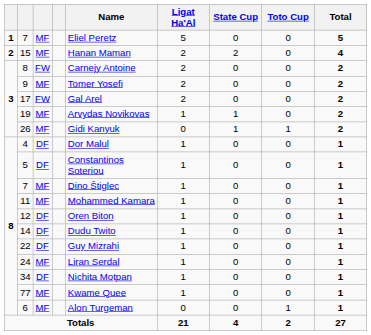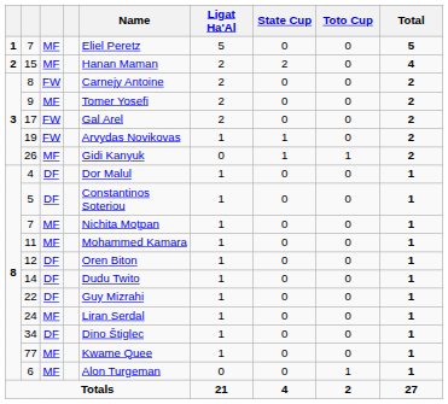 <table class="wikitable" style="text-align:center">
 <tr>
 <th width=15></th>
 <th width=15></th>
 <th width=15></th>
 <th width=15></th>
 <th width=145>Name</th>
 <th width=80><a href='#'>Ligat Ha'Al</a></th>
 <th width=80><a href='#'>State Cup</a></th>
 <th width=80><a href='#'>Toto Cup</a></th>
 <th width=80>Total</th>
 </tr>
 <tr>
 <td><strong>1</strong></td>
 <td>7</td>
 <td><a href='#'>MF</a></td>
 <td></td>
 <td align=left><a href='#'>Eliel Peretz</a></td>
 <td>5</td>
 <td>0</td>
 <td>0</td>
 <td><strong>5</strong></td>
 </tr>
 <tr>
 <td><strong>2</strong></td>
 <td>15</td>
 <td><a href='#'>MF</a></td>
 <td></td>
 <td align=left><a href='#'>Hanan Maman</a></td>
 <td>2</td>
 <td>2</td>
 <td>0</td>
 <td><strong>4</strong></td>
 </tr>
 <tr>
 <td rowspan=5><strong>3</strong></td>
 <td>8</td>
 <td><a href='#'>FW</a></td>
 <td></td>
 <td align=left><a href='#'>Carnejy Antoine</a></td>
 <td>2</td>
 <td>0</td>
 <td>0</td>
 <td><strong>2</strong></td>
 </tr>
 <tr>
 <td>9</td>
 <td><a href='#'>MF</a></td>
 <td></td>
 <td align=left><a href='#'>Tomer Yosefi</a></td>
 <td>2</td>
 <td>0</td>
 <td>0</td>
 <td><strong>2</strong></td>
 </tr>
 <tr>
 <td>17</td>
 <td><a href='#'>FW</a></td>
 <td></td>
 <td align=left><a href='#'>Gal Arel</a></td>
 <td>2</td>
 <td>0</td>
 <td>0</td>
 <td><strong>2</strong></td>
 </tr>
 <tr>
 <td>19</td>
-<td><a href='#'>MF</a></td>
+<td><a href='#'>FW</a></td>
 <td></td>
 <td align=left><a href='#'>Arvydas Novikovas</a></td>
 <td>1</td>
 <td>1</td>
 <td>0</td>
 <td><strong>2</strong></td>
 </tr>
 <tr>
 <td>26</td>
 <td><a href='#'>MF</a></td>
 <td></td>
 <td align=left><a href='#'>Gidi Kanyuk</a></td>
 <td>0</td>
 <td>1</td>
 <td>1</td>
 <td><strong>2</strong></td>
 </tr>
 <tr>
 <td rowspan=11><strong>8</strong></td>
 <td>4</td>
 <td><a href='#'>DF</a></td>
 <td></td>
 <td align=left><a href='#'>Dor Malul</a></td>
 <td>1</td>
 <td>0</td>
 <td>0</td>
 <td><strong>1</strong></td>
 </tr>
 <tr>
 <td>5</td>
 <td><a href='#'>DF</a></td>
 <td></td>
 <td align=left><a href='#'>Constantinos Soteriou</a></td>
 <td>1</td>
 <td>0</td>
 <td>0</td>
 <td><strong>1</strong></td>
 </tr>
 <tr>
 <td>7</td>
 <td><a href='#'>MF</a></td>
 <td></td>
-<td align=left><a href='#'>Dino Štiglec</a></td>
+<td align=left><a href='#'>Nichita Moțpan</a></td>
 <td>1</td>
 <td>0</td>
 <td>0</td>
 <td><strong>1</strong></td>
 </tr>
 <tr>
 <td>11</td>
 <td><a href='#'>MF</a></td>
 <td></td>
 <td align=left><a href='#'>Mohammed Kamara</a></td>
 <td>1</td>
 <td>0</td>
 <td>0</td>
 <td><strong>1</strong></td>
 </tr>
 <tr>
 <td>12</td>
 <td><a href='#'>DF</a></td>
 <td></td>
 <td align=left><a href='#'>Oren Biton</a></td>
 <td>1</td>
 <td>0</td>
 <td>0</td>
 <td><strong>1</strong></td>
 </tr>
 <tr>
 <td>14</td>
 <td><a href='#'>DF</a></td>
 <td></td>
 <td align=left><a href='#'>Dudu Twito</a></td>
 <td>1</td>
 <td>0</td>
 <td>0</td>
 <td><strong>1</strong></td>
 </tr>
 <tr>
 <td>22</td>
 <td><a href='#'>DF</a></td>
 <td></td>
 <td align=left><a href='#'>Guy Mizrahi</a></td>
 <td>1</td>
 <td>0</td>
 <td>0</td>
 <td><strong>1</strong></td>
 </tr>
 <tr>
 <td>24</td>
 <td><a href='#'>MF</a></td>
 <td></td>
 <td align=left><a href='#'>Liran Serdal</a></td>
 <td>1</td>
 <td>0</td>
 <td>0</td>
 <td><strong>1</strong></td>
 </tr>
 <tr>
 <td>34</td>
 <td><a href='#'>DF</a></td>
 <td></td>
-<td align=left><a href='#'>Nichita Moțpan</a></td>
+<td align=left><a href='#'>Dino Štiglec</a></td>
 <td>1</td>
 <td>0</td>
 <td>0</td>
 <td><strong>1</strong></td>
 </tr>
 <tr>
 <td>77</td>
 <td><a href='#'>MF</a></td>
 <td></td>
 <td align=left><a href='#'>Kwame Quee</a></td>
 <td>1</td>
 <td>0</td>
 <td>0</td>
 <td><strong>1</strong></td>
 </tr>
 <tr>
 <td>6</td>
 <td><a href='#'>MF</a></td>
 <td></td>
 <td align=left><a href='#'>Alon Turgeman</a></td>
 <td>0</td>
 <td>0</td>
 <td>1</td>
 <td><strong>1</strong></td>
 </tr>
 <tr>
 <td colspan=5><strong>Totals</strong></td>
 <td><strong>21</strong></td>
 <td><strong>4</strong></td>
 <td><strong>2</strong></td>
 <td><strong>27</strong></td>
 </tr>
 </table>
